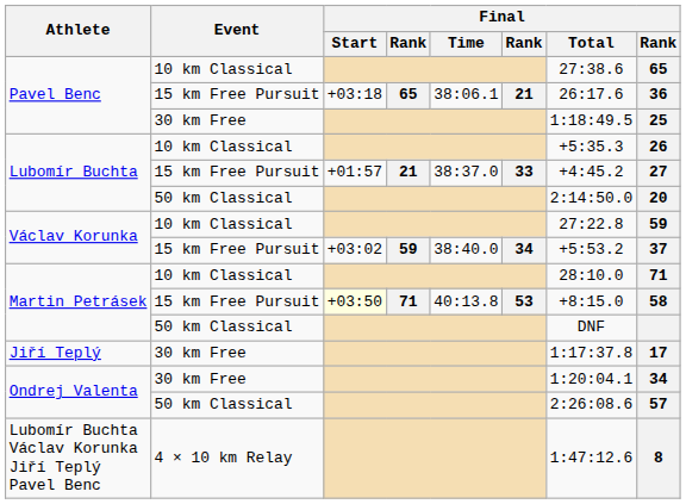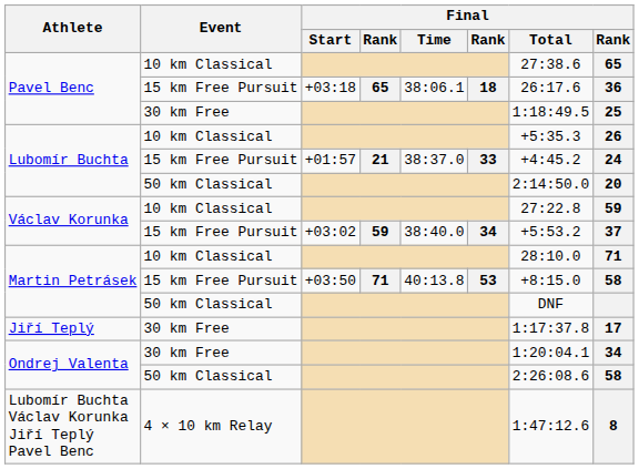 <table class="wikitable" style="font-size:90%">
 <tr>
 <th rowspan="2">Athlete</th>
 <th rowspan="2">Event</th>
 <th colspan="6">Final</th>
 </tr>
 <tr>
 <th>Start</th>
 <th>Rank</th>
 <th>Time</th>
 <th>Rank</th>
 <th>Total</th>
 <th>Rank</th>
 </tr>
 <tr>
 <td rowspan=3><a href='#'>Pavel Benc</a></td>
 <td>10 km Classical</td>
 <td colspan=4 bgcolor="wheat"></td>
 <td align="center">27:38.6</td>
 <th align="center">65</th>
 </tr>
 <tr>
 <td>15 km Free Pursuit</td>
 <td align="center">+03:18</td>
 <th align="center">65</th>
 <td align="center">38:06.1</td>
-<th align="center">21</th>
+<th align="center">18</th>
 <td align="center">26:17.6</td>
 <th align="center">36</th>
 </tr>
 <tr>
 <td>30 km Free</td>
 <td colspan=4 bgcolor="wheat"></td>
 <td align="center">1:18:49.5</td>
 <th align="center">25</th>
 </tr>
 <tr>
 <td rowspan=3><a href='#'>Lubomír Buchta</a></td>
 <td>10 km Classical</td>
 <td colspan=4 bgcolor="wheat"></td>
 <td align="center">+5:35.3</td>
 <th align="center">26</th>
 </tr>
 <tr>
 <td>15 km Free Pursuit</td>
 <td align="center">+01:57</td>
 <th align="center">21</th>
 <td align="center">38:37.0</td>
 <th align="center">33</th>
 <td align="center">+4:45.2</td>
-<th align="center">27</th>
+<th align="center">24</th>
 </tr>
 <tr>
 <td>50 km Classical</td>
 <td colspan=4 bgcolor="wheat"></td>
 <td align="center">2:14:50.0</td>
 <th align="center">20</th>
 </tr>
 <tr>
 <td rowspan=2><a href='#'>Václav Korunka</a></td>
 <td>10 km Classical</td>
 <td colspan=4 bgcolor="wheat"></td>
 <td align="center">27:22.8</td>
 <th align="center">59</th>
 </tr>
 <tr>
 <td>15 km Free Pursuit</td>
 <td align="center">+03:02</td>
 <th align="center">59</th>
 <td align="center">38:40.0</td>
 <th align="center">34</th>
 <td align="center">+5:53.2</td>
 <th align="center">37</th>
 </tr>
 <tr>
 <td rowspan=3><a href='#'>Martin Petrásek</a></td>
 <td>10 km Classical</td>
 <td colspan=4 bgcolor="wheat"></td>
 <td align="center">28:10.0</td>
 <th align="center">71</th>
 </tr>
 <tr>
 <td>15 km Free Pursuit</td>
-<td align="center" style="background: lightyellow;">+03:50</td>
+<td align="center">+03:50</td>
 <th align="center">71</th>
 <td align="center">40:13.8</td>
 <th align="center">53</th>
 <td align="center">+8:15.0</td>
 <th align="center">58</th>
 </tr>
 <tr>
 <td>50 km Classical</td>
 <td colspan=4 bgcolor="wheat"></td>
 <td align="center">DNF</td>
 <th align="center"></th>
 </tr>
 <tr>
 <td><a href='#'>Jiří Teplý</a></td>
 <td>30 km Free</td>
 <td colspan=4 bgcolor="wheat"></td>
 <td align="center">1:17:37.8</td>
 <th align="center">17</th>
 </tr>
 <tr>
 <td rowspan=2><a href='#'>Ondrej Valenta</a></td>
 <td>30 km Free</td>
 <td colspan=4 bgcolor="wheat"></td>
 <td align="center">1:20:04.1</td>
 <th align="center">34</th>
 </tr>
 <tr>
 <td>50 km Classical</td>
 <td colspan=4 bgcolor="wheat"></td>
 <td align="center">2:26:08.6</td>
-<th align="center">57</th>
+<th align="center">58</th>
 </tr>
 <tr>
 <td>Lubomír Buchta<br>Václav Korunka<br>Jiří Teplý<br>Pavel Benc</td>
 <td>4 × 10 km Relay</td>
 <td colspan=4 bgcolor="wheat"></td>
 <td align="center">1:47:12.6</td>
 <th align="center">8</th>
 </tr>
 </table>
